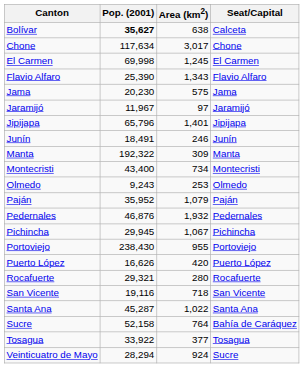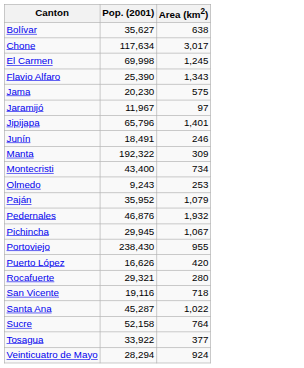 <table class="wikitable sortable">
 <tr>
 <th>Canton</th>
 <th>Pop. (2001)</th>
 <th>Area (km<sup>2</sup>)</th>
-<th>Seat/Capital</th>
 </tr>
 <tr>
 <td><a href='#'>Bolívar</a></td>
-<td align=right><strong>35,627</strong></td>
+<td align=right>35,627</td>
 <td align=right>638</td>
-<td><a href='#'>Calceta</a></td>
 </tr>
 <tr>
 <td><a href='#'>Chone</a></td>
 <td align=right>117,634</td>
 <td align=right>3,017</td>
-<td><a href='#'>Chone</a></td>
 </tr>
 <tr>
 <td><a href='#'>El Carmen</a></td>
 <td align=right>69,998</td>
 <td align=right>1,245</td>
-<td><a href='#'>El Carmen</a></td>
 </tr>
 <tr>
 <td><a href='#'>Flavio Alfaro</a></td>
 <td align=right>25,390</td>
 <td align=right>1,343</td>
-<td><a href='#'>Flavio Alfaro</a></td>
 </tr>
 <tr>
 <td><a href='#'>Jama</a></td>
 <td align=right>20,230</td>
 <td align=right>575</td>
-<td><a href='#'>Jama</a></td>
 </tr>
 <tr>
 <td><a href='#'>Jaramijó</a></td>
 <td align=right>11,967</td>
 <td align=right>97</td>
-<td><a href='#'>Jaramijó</a></td>
 </tr>
 <tr>
 <td><a href='#'>Jipijapa</a></td>
 <td align=right>65,796</td>
 <td align=right>1,401</td>
-<td><a href='#'>Jipijapa</a></td>
 </tr>
 <tr>
 <td><a href='#'>Junín</a></td>
 <td align=right>18,491</td>
 <td align=right>246</td>
-<td><a href='#'>Junín</a></td>
 </tr>
 <tr>
 <td><a href='#'>Manta</a></td>
 <td align=right>192,322</td>
 <td align=right>309</td>
-<td><a href='#'>Manta</a></td>
 </tr>
 <tr>
 <td><a href='#'>Montecristi</a></td>
 <td align=right>43,400</td>
 <td align=right>734</td>
-<td><a href='#'>Montecristi</a></td>
 </tr>
 <tr>
 <td><a href='#'>Olmedo</a></td>
 <td align=right>9,243</td>
 <td align=right>253</td>
-<td><a href='#'>Olmedo</a></td>
 </tr>
 <tr>
 <td><a href='#'>Paján</a></td>
 <td align=right>35,952</td>
 <td align=right>1,079</td>
-<td><a href='#'>Paján</a></td>
 </tr>
 <tr>
 <td><a href='#'>Pedernales</a></td>
 <td align=right>46,876</td>
 <td align=right>1,932</td>
-<td><a href='#'>Pedernales</a></td>
 </tr>
 <tr>
 <td><a href='#'>Pichincha</a></td>
 <td align=right>29,945</td>
 <td align=right>1,067</td>
-<td><a href='#'>Pichincha</a></td>
 </tr>
 <tr>
 <td><a href='#'>Portoviejo</a></td>
 <td align=right>238,430</td>
 <td align=right>955</td>
-<td><a href='#'>Portoviejo</a></td>
 </tr>
 <tr>
 <td><a href='#'>Puerto López</a></td>
 <td align=right>16,626</td>
 <td align=right>420</td>
-<td><a href='#'>Puerto López</a></td>
 </tr>
 <tr>
 <td><a href='#'>Rocafuerte</a></td>
 <td align=right>29,321</td>
 <td align=right>280</td>
-<td><a href='#'>Rocafuerte</a></td>
 </tr>
 <tr>
 <td><a href='#'>San Vicente</a></td>
 <td align=right>19,116</td>
 <td align=right>718</td>
-<td><a href='#'>San Vicente</a></td>
 </tr>
 <tr>
 <td><a href='#'>Santa Ana</a></td>
 <td align=right>45,287</td>
 <td align=right>1,022</td>
-<td><a href='#'>Santa Ana</a></td>
 </tr>
 <tr>
 <td><a href='#'>Sucre</a></td>
 <td align=right>52,158</td>
 <td align=right>764</td>
-<td><a href='#'>Bahía de Caráquez</a></td>
 </tr>
 <tr>
 <td><a href='#'>Tosagua</a></td>
 <td align=right>33,922</td>
 <td align=right>377</td>
-<td><a href='#'>Tosagua</a></td>
 </tr>
 <tr>
 <td><a href='#'>Veinticuatro de Mayo</a></td>
 <td align=right>28,294</td>
 <td align=right>924</td>
-<td><a href='#'>Sucre</a></td>
 </tr>
 </table>
